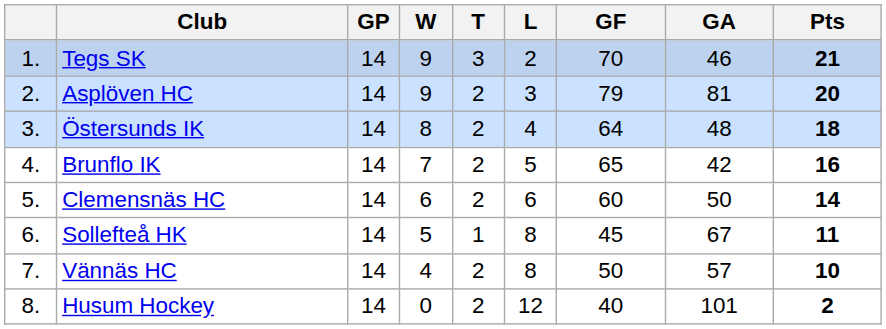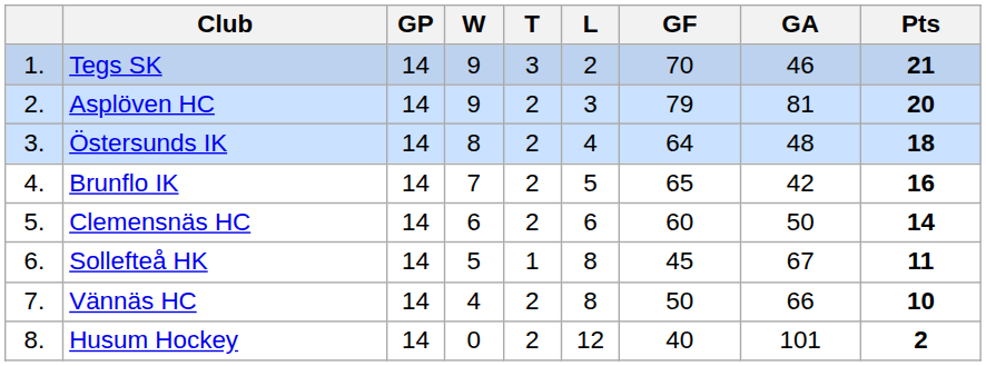 <table class="wikitable">
 <tr>
 <th width="30"></th>
 <th width="200">Club</th>
 <th width="30">GP</th>
 <th width="30">W</th>
 <th width="30">T</th>
 <th width="30">L</th>
 <th width="70">GF</th>
 <th width="70">GA</th>
 <th width="70">Pts</th>
 </tr>
 <tr bgcolor="#BCD2EE" align="center">
 <td>1.</td>
 <td align="left"><a href='#'>Tegs SK</a></td>
 <td>14</td>
 <td>9</td>
 <td>3</td>
 <td>2</td>
 <td>70</td>
 <td>46</td>
 <td><strong>21</strong></td>
 </tr>
 <tr bgcolor="#CAE1FF" align="center">
 <td>2.</td>
 <td align="left"><a href='#'>Asplöven HC</a></td>
 <td>14</td>
 <td>9</td>
 <td>2</td>
 <td>3</td>
 <td>79</td>
 <td>81</td>
 <td><strong>20</strong></td>
 </tr>
 <tr bgcolor="#CAE1FF" align="center">
 <td>3.</td>
 <td align="left"><a href='#'>Östersunds IK</a></td>
 <td>14</td>
 <td>8</td>
 <td>2</td>
 <td>4</td>
 <td>64</td>
 <td>48</td>
 <td><strong>18</strong></td>
 </tr>
 <tr bgcolor="#FFFFFF" align="center">
 <td>4.</td>
 <td align="left"><a href='#'>Brunflo IK</a></td>
 <td>14</td>
 <td>7</td>
 <td>2</td>
 <td>5</td>
 <td>65</td>
 <td>42</td>
 <td><strong>16</strong></td>
 </tr>
 <tr bgcolor="#FFFFFF" align="center">
 <td>5.</td>
 <td align="left"><a href='#'>Clemensnäs HC</a></td>
 <td>14</td>
 <td>6</td>
 <td>2</td>
 <td>6</td>
 <td>60</td>
 <td>50</td>
 <td><strong>14</strong></td>
 </tr>
 <tr bgcolor="#FFFFFF" align="center">
 <td>6.</td>
 <td align="left"><a href='#'>Sollefteå HK</a></td>
 <td>14</td>
 <td>5</td>
 <td>1</td>
 <td>8</td>
 <td>45</td>
 <td>67</td>
 <td><strong>11</strong></td>
 </tr>
 <tr bgcolor="#FFFFFF" align="center">
 <td>7.</td>
 <td align="left"><a href='#'>Vännäs HC</a></td>
 <td>14</td>
 <td>4</td>
 <td>2</td>
 <td>8</td>
 <td>50</td>
-<td>57</td>
+<td>66</td>
 <td><strong>10</strong></td>
 </tr>
 <tr bgcolor="#FFFFFF" align="center">
 <td>8.</td>
 <td align="left"><a href='#'>Husum Hockey</a></td>
 <td>14</td>
 <td>0</td>
 <td>2</td>
 <td>12</td>
 <td>40</td>
 <td>101</td>
 <td><strong>2</strong></td>
 </tr>
 </table>
